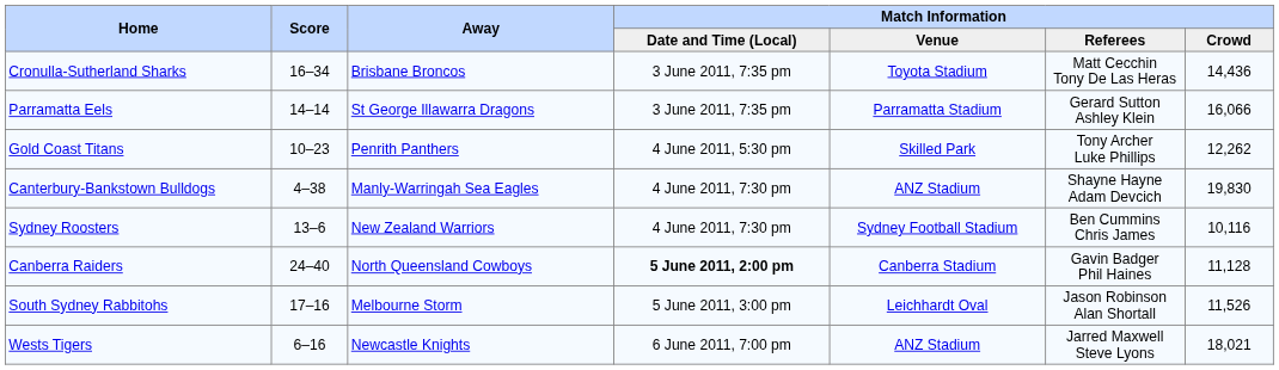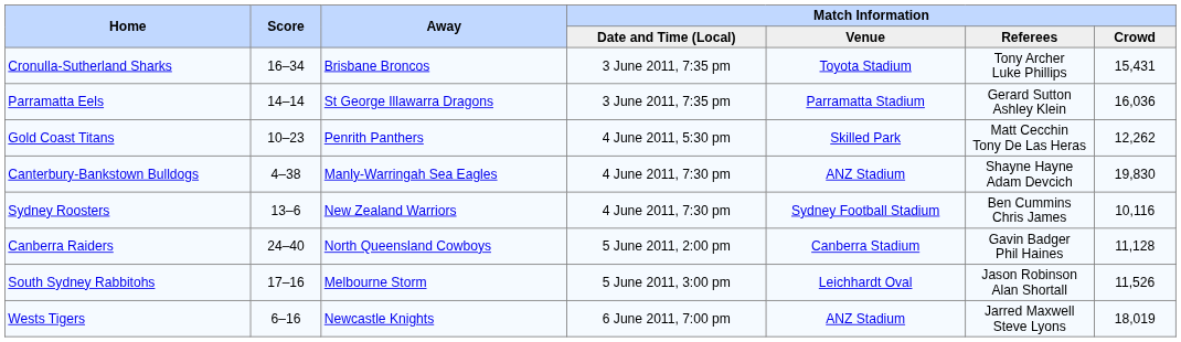 <table border="1" cellpadding="3" cellspacing="0" style="border-collapse:collapse; font-size:90%; width:100%;">
 <tr style="background:#c1d8ff;">
 <th rowspan="2" style="width:21%;">Home</th>
 <th rowspan="2" style="width:6%;">Score</th>
 <th rowspan="2" style="width:21%;">Away</th>
 <th colspan=6>Match Information</th>
 </tr>
 <tr style="background:#efefef;">
 <th width=17%>Date and Time (Local)</th>
 <th width=17%>Venue</th>
 <th width=11%>Referees</th>
 <th width=7%>Crowd</th>
 </tr>
 <tr style="text-align:center; background:#f5faff;">
 <td align=left> <a href='#'>Cronulla-Sutherland Sharks</a></td>
 <td>16–34</td>
 <td align=left> <a href='#'>Brisbane Broncos</a></td>
 <td>3 June 2011, 7:35 pm</td>
 <td><a href='#'>Toyota Stadium</a></td>
-<td>Matt Cecchin <br> Tony De Las Heras</td>
-<td>14,436</td>
+<td>Tony Archer <br> Luke Phillips</td>
+<td>15,431</td>
 </tr>
 <tr style="text-align:center; background:#f5faff;">
 <td align=left> <a href='#'>Parramatta Eels</a></td>
 <td>14–14</td>
 <td align=left> <a href='#'>St George Illawarra Dragons</a></td>
 <td>3 June 2011, 7:35 pm</td>
 <td><a href='#'>Parramatta Stadium</a></td>
 <td>Gerard Sutton <br> Ashley Klein</td>
-<td>16,066</td>
+<td>16,036</td>
 </tr>
 <tr style="text-align:center; background:#f5faff;">
 <td align=left> <a href='#'>Gold Coast Titans</a></td>
 <td>10–23</td>
 <td align=left> <a href='#'>Penrith Panthers</a></td>
 <td>4 June 2011, 5:30 pm</td>
 <td><a href='#'>Skilled Park</a></td>
-<td>Tony Archer <br> Luke Phillips</td>
+<td>Matt Cecchin <br> Tony De Las Heras</td>
 <td>12,262</td>
 </tr>
 <tr style="text-align:center; background:#f5faff;">
 <td align=left> <a href='#'>Canterbury-Bankstown Bulldogs</a></td>
 <td>4–38</td>
 <td align=left> <a href='#'>Manly-Warringah Sea Eagles</a></td>
 <td>4 June 2011, 7:30 pm</td>
 <td><a href='#'>ANZ Stadium</a></td>
 <td>Shayne Hayne <br> Adam Devcich</td>
 <td>19,830</td>
 </tr>
 <tr style="text-align:center; background:#f5faff;">
 <td align=left> <a href='#'>Sydney Roosters</a></td>
 <td>13–6</td>
 <td align=left> <a href='#'>New Zealand Warriors</a></td>
 <td>4 June 2011, 7:30 pm</td>
 <td><a href='#'>Sydney Football Stadium</a></td>
 <td>Ben Cummins <br> Chris James</td>
 <td>10,116</td>
 </tr>
 <tr style="text-align:center; background:#f5faff;">
 <td align=left> <a href='#'>Canberra Raiders</a></td>
 <td>24–40</td>
 <td align=left> <a href='#'>North Queensland Cowboys</a></td>
-<td><strong>5 June 2011, 2:00 pm</strong></td>
+<td>5 June 2011, 2:00 pm</td>
 <td><a href='#'>Canberra Stadium</a></td>
 <td>Gavin Badger <br> Phil Haines</td>
 <td>11,128</td>
 </tr>
 <tr style="text-align:center; background:#f5faff;">
 <td align=left> <a href='#'>South Sydney Rabbitohs</a></td>
 <td>17–16</td>
 <td align=left> <a href='#'>Melbourne Storm</a></td>
 <td>5 June 2011, 3:00 pm</td>
 <td><a href='#'>Leichhardt Oval</a></td>
 <td>Jason Robinson <br> Alan Shortall</td>
 <td>11,526</td>
 </tr>
 <tr style="text-align:center; background:#f5faff;">
 <td align=left> <a href='#'>Wests Tigers</a></td>
 <td>6–16</td>
 <td align=left> <a href='#'>Newcastle Knights</a></td>
 <td>6 June 2011, 7:00 pm</td>
 <td><a href='#'>ANZ Stadium</a></td>
 <td>Jarred Maxwell <br> Steve Lyons</td>
-<td>18,021</td>
+<td>18,019</td>
 </tr>
 </table>
